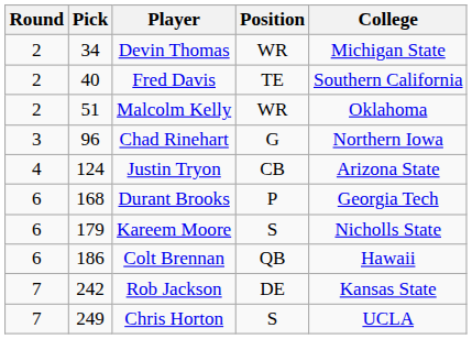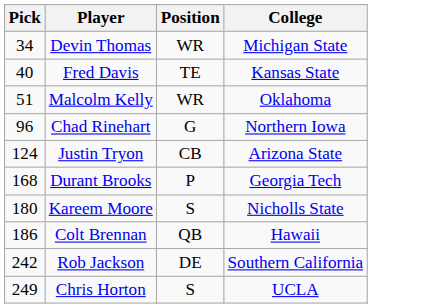 <table class="wikitable sortable sortable"  style="text-align:center;">
 <tr>
-<th>Round</th>
 <th>Pick</th>
 <th>Player</th>
 <th>Position</th>
 <th>College</th>
 </tr>
 <tr>
-<td>2</td>
 <td>34</td>
 <td><a href='#'>Devin Thomas</a></td>
 <td>WR</td>
 <td><a href='#'>Michigan State</a></td>
 </tr>
 <tr>
-<td>2</td>
 <td>40</td>
 <td><a href='#'>Fred Davis</a></td>
 <td>TE</td>
-<td><a href='#'>Southern California</a></td>
+<td><a href='#'>Kansas State</a></td>
 </tr>
 <tr>
-<td>2</td>
 <td>51</td>
 <td><a href='#'>Malcolm Kelly</a></td>
 <td>WR</td>
 <td><a href='#'>Oklahoma</a></td>
 </tr>
 <tr>
-<td>3</td>
 <td>96</td>
 <td><a href='#'>Chad Rinehart</a></td>
 <td>G</td>
 <td><a href='#'>Northern Iowa</a></td>
 </tr>
 <tr>
-<td>4</td>
 <td>124</td>
 <td><a href='#'>Justin Tryon</a></td>
 <td>CB</td>
 <td><a href='#'>Arizona State</a></td>
 </tr>
 <tr>
-<td>6</td>
 <td>168</td>
 <td><a href='#'>Durant Brooks</a></td>
 <td>P</td>
 <td><a href='#'>Georgia Tech</a></td>
 </tr>
 <tr>
-<td>6</td>
-<td>179</td>
+<td>180</td>
 <td><a href='#'>Kareem Moore</a></td>
 <td>S</td>
 <td><a href='#'>Nicholls State</a></td>
 </tr>
 <tr>
-<td>6</td>
 <td>186</td>
 <td><a href='#'>Colt Brennan</a></td>
 <td>QB</td>
 <td><a href='#'>Hawaii</a></td>
 </tr>
 <tr>
-<td>7</td>
 <td>242</td>
 <td><a href='#'>Rob Jackson</a></td>
 <td>DE</td>
-<td><a href='#'>Kansas State</a></td>
+<td><a href='#'>Southern California</a></td>
 </tr>
 <tr>
-<td>7</td>
 <td>249</td>
 <td><a href='#'>Chris Horton</a></td>
 <td>S</td>
 <td><a href='#'>UCLA</a></td>
 </tr>
 </table>
